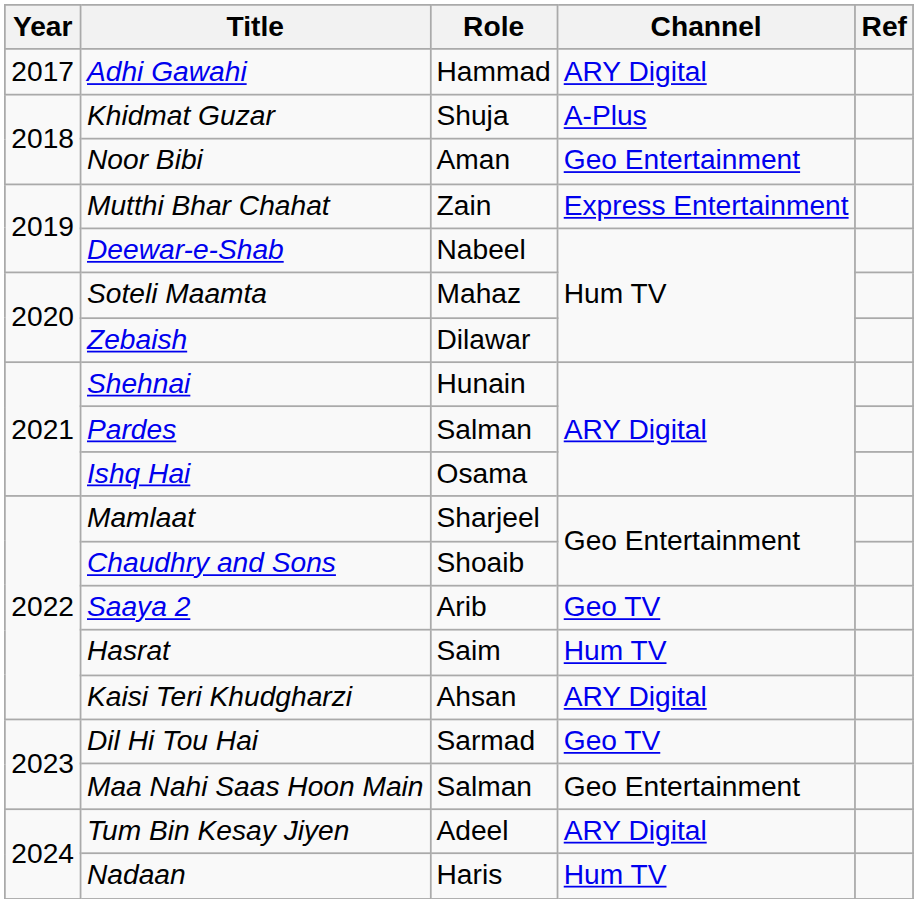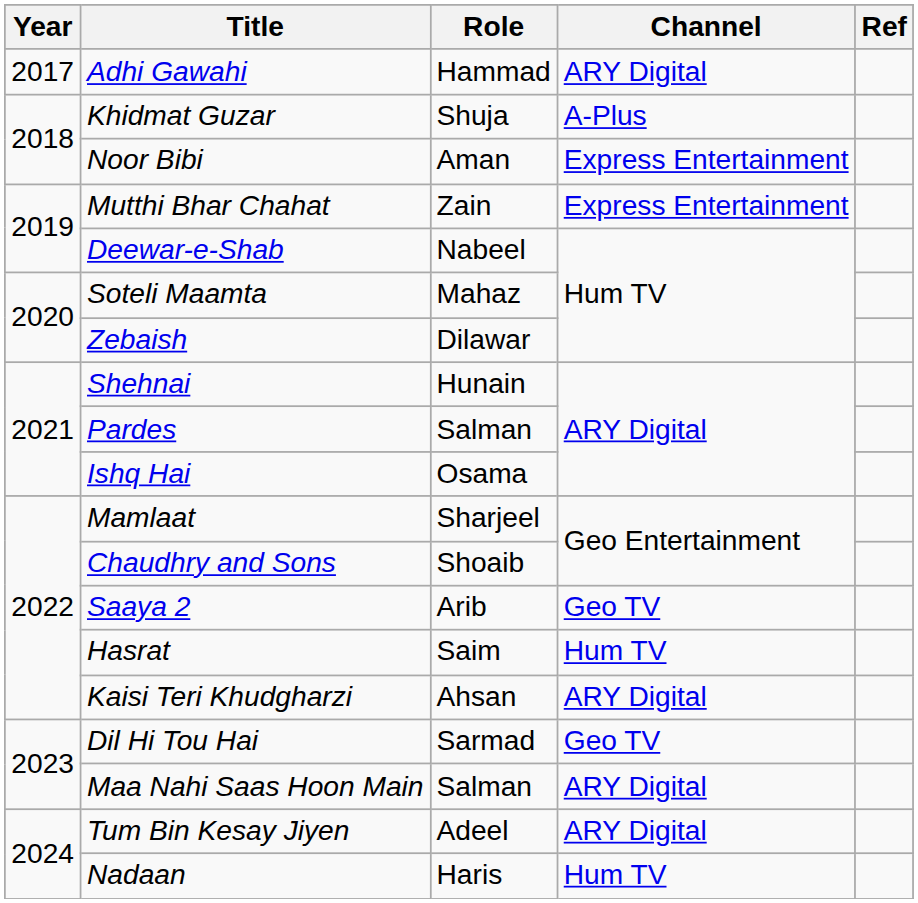 <table class="wikitable">
 <tr>
 <th>Year</th>
 <th>Title</th>
 <th>Role</th>
 <th>Channel</th>
 <th>Ref</th>
 </tr>
 <tr>
 <td>2017</td>
 <td><em><a href='#'>Adhi Gawahi</a></em></td>
 <td>Hammad</td>
 <td><a href='#'>ARY Digital</a></td>
 <td></td>
 </tr>
 <tr>
 <td rowspan="2">2018</td>
 <td><em>Khidmat Guzar</em></td>
 <td>Shuja</td>
 <td><a href='#'>A-Plus</a></td>
 <td></td>
 </tr>
 <tr>
 <td><em>Noor Bibi</em></td>
 <td>Aman</td>
-<td><a href='#'>Geo Entertainment</a></td>
+<td><a href='#'>Express Entertainment</a></td>
 <td></td>
 </tr>
 <tr>
 <td rowspan="2">2019</td>
 <td><em>Mutthi Bhar Chahat</em></td>
 <td>Zain</td>
 <td><a href='#'>Express Entertainment</a></td>
 <td></td>
 </tr>
 <tr>
 <td><em><a href='#'>Deewar-e-Shab</a></em></td>
 <td>Nabeel</td>
 <td rowspan="3">Hum TV</td>
 <td></td>
 </tr>
 <tr>
 <td rowspan="2">2020</td>
 <td><em>Soteli Maamta</em></td>
 <td>Mahaz</td>
 <td></td>
 </tr>
 <tr>
 <td><em><a href='#'>Zebaish</a></em></td>
 <td>Dilawar</td>
 <td></td>
 </tr>
 <tr>
 <td rowspan="3">2021</td>
 <td><em><a href='#'>Shehnai</a></em></td>
 <td>Hunain</td>
 <td rowspan="3"><a href='#'>ARY Digital</a></td>
 <td></td>
 </tr>
 <tr>
 <td><em><a href='#'>Pardes</a></em></td>
 <td>Salman</td>
 <td></td>
 </tr>
 <tr>
 <td><em><a href='#'>Ishq Hai</a></em></td>
 <td>Osama</td>
 <td></td>
 </tr>
 <tr>
 <td rowspan="5">2022</td>
 <td><em>Mamlaat</em></td>
 <td>Sharjeel</td>
 <td rowspan="2">Geo Entertainment</td>
 <td></td>
 </tr>
 <tr>
 <td><em><a href='#'>Chaudhry and Sons</a></em></td>
 <td>Shoaib</td>
 <td></td>
 </tr>
 <tr>
 <td><em><a href='#'>Saaya 2</a></em></td>
 <td>Arib</td>
 <td><a href='#'>Geo TV</a></td>
 <td></td>
 </tr>
 <tr>
 <td><em>Hasrat</em></td>
 <td>Saim</td>
 <td><a href='#'>Hum TV</a></td>
 <td></td>
 </tr>
 <tr>
 <td><em>Kaisi Teri Khudgharzi</em></td>
 <td>Ahsan</td>
 <td><a href='#'>ARY Digital</a></td>
 <td></td>
 </tr>
 <tr>
 <td rowspan="2">2023</td>
 <td><em>Dil Hi Tou Hai</em></td>
 <td>Sarmad</td>
 <td><a href='#'>Geo TV</a></td>
 <td></td>
 </tr>
 <tr>
 <td><em>Maa Nahi Saas Hoon Main</em></td>
 <td>Salman</td>
-<td>Geo Entertainment</td>
+<td><a href='#'>ARY Digital</a></td>
 <td></td>
 </tr>
 <tr>
 <td rowspan="2">2024</td>
 <td><em>Tum Bin Kesay Jiyen</em></td>
 <td>Adeel</td>
 <td><a href='#'>ARY Digital</a></td>
 <td></td>
 </tr>
 <tr>
 <td><em>Nadaan</em></td>
 <td>Haris</td>
 <td><a href='#'>Hum TV</a></td>
 <td></td>
 </tr>
 </table>
